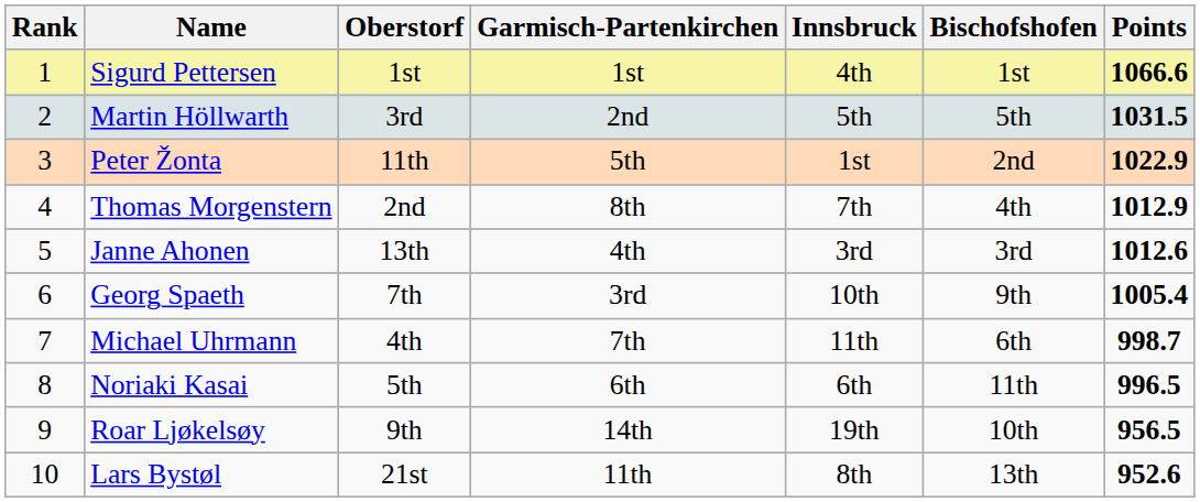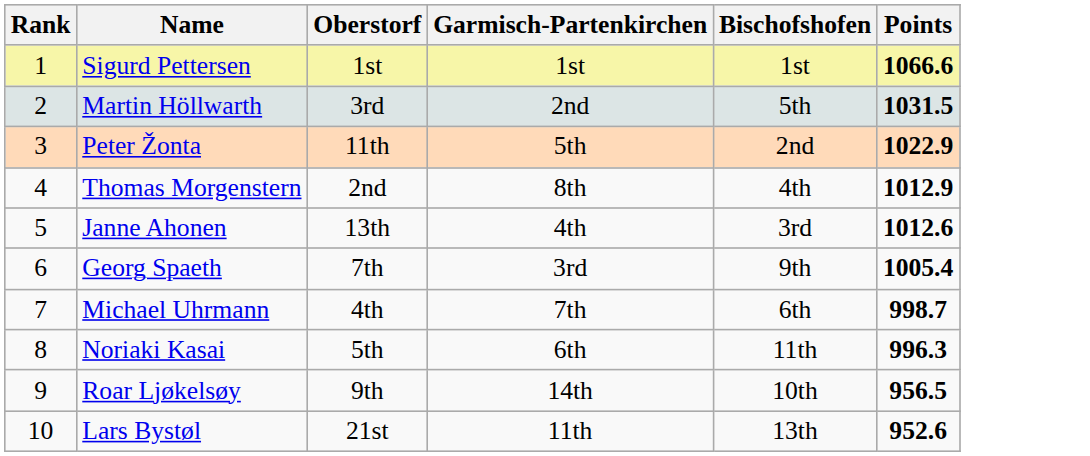 <table class="wikitable sortable">
 <tr>
 <th align=Center>Rank</th>
 <th>Name</th>
 <th>Oberstorf</th>
 <th>Garmisch-Partenkirchen</th>
-<th>Innsbruck</th>
 <th>Bischofshofen</th>
 <th>Points</th>
 </tr>
 <tr style="background:#F7F6A8">
 <td align=center>1</td>
 <td> <a href='#'>Sigurd Pettersen</a></td>
 <td align=center>1st</td>
 <td align=center>1st</td>
-<td align=center>4th</td>
 <td align=center>1st</td>
 <td align=center><strong>1066.6</strong></td>
 </tr>
 <tr style="background: #DCE5E5;">
 <td align=center>2</td>
 <td> <a href='#'>Martin Höllwarth</a></td>
 <td align=center>3rd</td>
 <td align=center>2nd</td>
 <td align=center>5th</td>
-<td align=center>5th</td>
 <td align=center><strong>1031.5</strong></td>
 </tr>
 <tr style="background: #FFDAB9;">
 <td align=center>3</td>
 <td> <a href='#'>Peter Žonta</a></td>
 <td align=center>11th</td>
 <td align=center>5th</td>
-<td align=center>1st</td>
 <td align=center>2nd</td>
 <td align=center><strong>1022.9</strong></td>
 </tr>
 <tr>
 <td align=center>4</td>
 <td> <a href='#'>Thomas Morgenstern</a></td>
 <td align=center>2nd</td>
 <td align=center>8th</td>
-<td align=center>7th</td>
 <td align=center>4th</td>
 <td align=center><strong>1012.9</strong></td>
 </tr>
 <tr>
 <td align=center>5</td>
 <td> <a href='#'>Janne Ahonen</a></td>
 <td align=center>13th</td>
 <td align=center>4th</td>
 <td align=center>3rd</td>
-<td align=center>3rd</td>
 <td align=center><strong>1012.6</strong></td>
 </tr>
 <tr>
 <td align=center>6</td>
 <td> <a href='#'>Georg Spaeth</a></td>
 <td align=center>7th</td>
 <td align=center>3rd</td>
-<td align=center>10th</td>
 <td align=center>9th</td>
 <td align=center><strong>1005.4</strong></td>
 </tr>
 <tr>
 <td align=center>7</td>
 <td> <a href='#'>Michael Uhrmann</a></td>
 <td align=center>4th</td>
 <td align=center>7th</td>
-<td align=center>11th</td>
 <td align=center>6th</td>
 <td align=center><strong>998.7</strong></td>
 </tr>
 <tr>
 <td align=center>8</td>
 <td> <a href='#'>Noriaki Kasai</a></td>
 <td align=center>5th</td>
 <td align=center>6th</td>
-<td align=center>6th</td>
 <td align=center>11th</td>
-<td align=center><strong>996.5</strong></td>
+<td align=center><strong>996.3</strong></td>
 </tr>
 <tr>
 <td align=center>9</td>
 <td> <a href='#'>Roar Ljøkelsøy</a></td>
 <td align=center>9th</td>
 <td align=center>14th</td>
-<td align=center>19th</td>
 <td align=center>10th</td>
 <td align=center><strong>956.5</strong></td>
 </tr>
 <tr>
 <td align=center>10</td>
 <td> <a href='#'>Lars Bystøl</a></td>
 <td align=center>21st</td>
 <td align=center>11th</td>
-<td align=center>8th</td>
 <td align=center>13th</td>
 <td align=center><strong>952.6</strong></td>
 </tr>
 </table>
